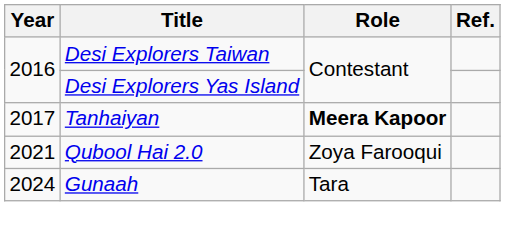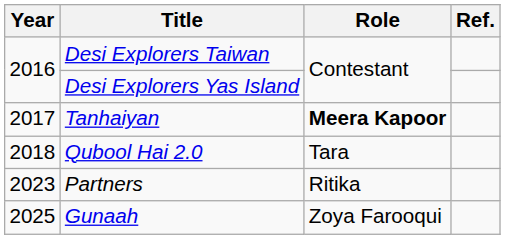 <table class="wikitable sortable">
 <tr>
 <th>Year</th>
 <th>Title</th>
 <th>Role</th>
 <th class="unsortable">Ref.</th>
 </tr>
 <tr>
 <td rowspan= "2">2016</td>
 <td><em><a href='#'>Desi Explorers Taiwan</a></em></td>
 <td rowspan="2">Contestant</td>
 <td style="text-align:center;"></td>
 </tr>
 <tr>
 <td><em><a href='#'>Desi Explorers Yas Island</a></em></td>
 <td style="text-align:center;"></td>
 </tr>
 <tr>
 <td>2017</td>
 <td><em><a href='#'>Tanhaiyan</a></em></td>
 <td><strong>Meera Kapoor</strong></td>
 <td style="text-align:center;"></td>
 </tr>
 <tr>
-<td>2021</td>
+<td>2018</td>
 <td><em><a href='#'>Qubool Hai 2.0</a></em></td>
+<td>Tara</td>
+<td style="text-align:center;"></td>
+</tr>
+<tr>
+<td>2023</td>
+<td><em>Partners</em></td>
+<td>Ritika</td>
+<td></td>
+</tr>
+<tr>
+<td>2025</td>
+<td><em><a href='#'>Gunaah</a></em></td>
 <td>Zoya Farooqui</td>
 <td style="text-align:center;"></td>
 </tr>
-<tr>
-<td>2024</td>
-<td><em><a href='#'>Gunaah</a></em></td>
-<td>Tara</td>
-<td style="text-align:center;"></td>
-</tr>
 </table>
